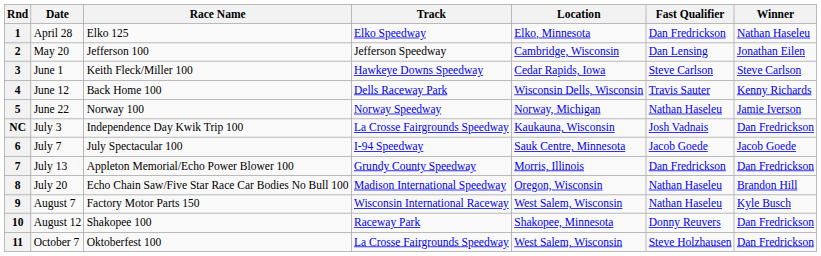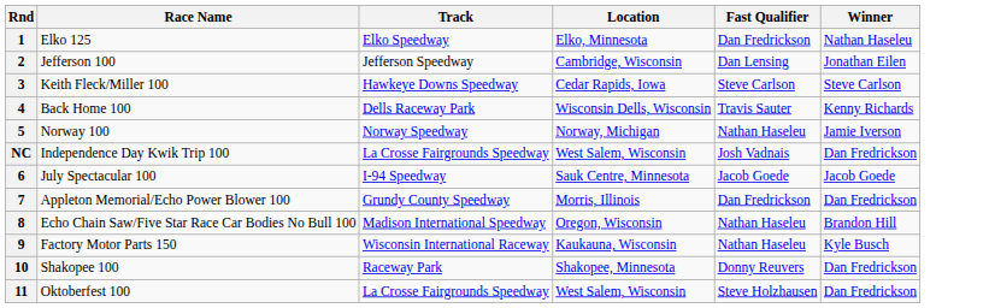 <table class="wikitable" style="font-size:90%;">
 <tr>
 <th>Rnd</th>
-<th>Date</th>
 <th>Race Name</th>
 <th>Track</th>
 <th>Location</th>
 <th>Fast Qualifier</th>
 <th>Winner</th>
 </tr>
 <tr>
 <th>1</th>
-<td>April 28</td>
 <td>Elko 125</td>
 <td><a href='#'>Elko Speedway</a></td>
 <td><a href='#'>Elko, Minnesota</a></td>
 <td><a href='#'>Dan Fredrickson</a></td>
 <td><a href='#'>Nathan Haseleu</a></td>
 </tr>
 <tr>
 <th>2</th>
-<td>May 20</td>
 <td>Jefferson 100</td>
 <td>Jefferson Speedway</td>
 <td><a href='#'>Cambridge, Wisconsin</a></td>
 <td><a href='#'>Dan Lensing</a></td>
 <td><a href='#'>Jonathan Eilen</a></td>
 </tr>
 <tr>
 <th>3</th>
-<td>June 1</td>
 <td>Keith Fleck/Miller 100</td>
 <td><a href='#'>Hawkeye Downs Speedway</a></td>
 <td><a href='#'>Cedar Rapids, Iowa</a></td>
 <td><a href='#'>Steve Carlson</a></td>
 <td><a href='#'>Steve Carlson</a></td>
 </tr>
 <tr>
 <th>4</th>
-<td>June 12</td>
 <td>Back Home 100</td>
 <td><a href='#'>Dells Raceway Park</a></td>
 <td><a href='#'>Wisconsin Dells, Wisconsin</a></td>
 <td><a href='#'>Travis Sauter</a></td>
 <td><a href='#'>Kenny Richards</a></td>
 </tr>
 <tr>
 <th>5</th>
-<td>June 22</td>
 <td>Norway 100</td>
 <td><a href='#'>Norway Speedway</a></td>
 <td><a href='#'>Norway, Michigan</a></td>
 <td><a href='#'>Nathan Haseleu</a></td>
 <td><a href='#'>Jamie Iverson</a></td>
 </tr>
 <tr>
 <th>NC</th>
-<td>July 3</td>
 <td>Independence Day Kwik Trip 100</td>
 <td><a href='#'>La Crosse Fairgrounds Speedway</a></td>
-<td><a href='#'>Kaukauna, Wisconsin</a></td>
+<td><a href='#'>West Salem, Wisconsin</a></td>
 <td><a href='#'>Josh Vadnais</a></td>
 <td><a href='#'>Dan Fredrickson</a></td>
 </tr>
 <tr>
 <th>6</th>
-<td>July 7</td>
 <td>July Spectacular 100</td>
 <td><a href='#'>I-94 Speedway</a></td>
 <td><a href='#'>Sauk Centre, Minnesota</a></td>
 <td><a href='#'>Jacob Goede</a></td>
 <td><a href='#'>Jacob Goede</a></td>
 </tr>
 <tr>
 <th>7</th>
-<td>July 13</td>
 <td>Appleton Memorial/Echo Power Blower 100</td>
 <td><a href='#'>Grundy County Speedway</a></td>
 <td><a href='#'>Morris, Illinois</a></td>
 <td><a href='#'>Dan Fredrickson</a></td>
 <td><a href='#'>Dan Fredrickson</a></td>
 </tr>
 <tr>
 <th>8</th>
-<td>July 20</td>
 <td>Echo Chain Saw/Five Star Race Car Bodies No Bull 100</td>
 <td><a href='#'>Madison International Speedway</a></td>
 <td><a href='#'>Oregon, Wisconsin</a></td>
 <td><a href='#'>Nathan Haseleu</a></td>
 <td><a href='#'>Brandon Hill</a></td>
 </tr>
 <tr>
 <th>9</th>
-<td>August 7</td>
 <td>Factory Motor Parts 150</td>
 <td><a href='#'>Wisconsin International Raceway</a></td>
-<td><a href='#'>West Salem, Wisconsin</a></td>
+<td><a href='#'>Kaukauna, Wisconsin</a></td>
 <td><a href='#'>Nathan Haseleu</a></td>
 <td><a href='#'>Kyle Busch</a></td>
 </tr>
 <tr>
 <th>10</th>
-<td>August 12</td>
 <td>Shakopee 100</td>
 <td><a href='#'>Raceway Park</a></td>
 <td><a href='#'>Shakopee, Minnesota</a></td>
 <td><a href='#'>Donny Reuvers</a></td>
 <td><a href='#'>Dan Fredrickson</a></td>
 </tr>
 <tr>
 <th>11</th>
-<td>October 7</td>
 <td>Oktoberfest 100</td>
 <td><a href='#'>La Crosse Fairgrounds Speedway</a></td>
 <td><a href='#'>West Salem, Wisconsin</a></td>
 <td><a href='#'>Steve Holzhausen</a></td>
 <td><a href='#'>Dan Fredrickson</a></td>
 </tr>
 </table>
